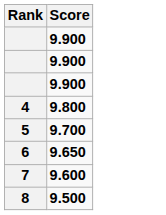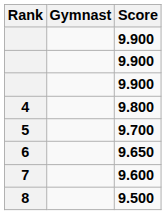 <table class="wikitable sortable">
 <tr>
 <th scope="col">Rank</th>
+<th scope="col">Gymnast</th>
 <th scope="col">Score</th>
 </tr>
 <tr>
 <th scope="row"></th>
+<td></td>
 <td><strong>9.900</strong></td>
 </tr>
 <tr>
 <th scope="row"></th>
+<td></td>
 <td><strong>9.900</strong></td>
 </tr>
 <tr>
 <th scope="row"></th>
+<td></td>
 <td><strong>9.900</strong></td>
 </tr>
 <tr>
 <th scope="row">4</th>
+<td></td>
 <td><strong>9.800</strong></td>
 </tr>
 <tr>
 <th scope="row">5</th>
+<td></td>
 <td><strong>9.700</strong></td>
 </tr>
 <tr>
 <th scope="row">6</th>
+<td></td>
 <td><strong>9.650</strong></td>
 </tr>
 <tr>
 <th scope="row">7</th>
+<td></td>
 <td><strong>9.600</strong></td>
 </tr>
 <tr>
 <th scope="row">8</th>
+<td></td>
 <td><strong>9.500</strong></td>
 </tr>
 </table>
